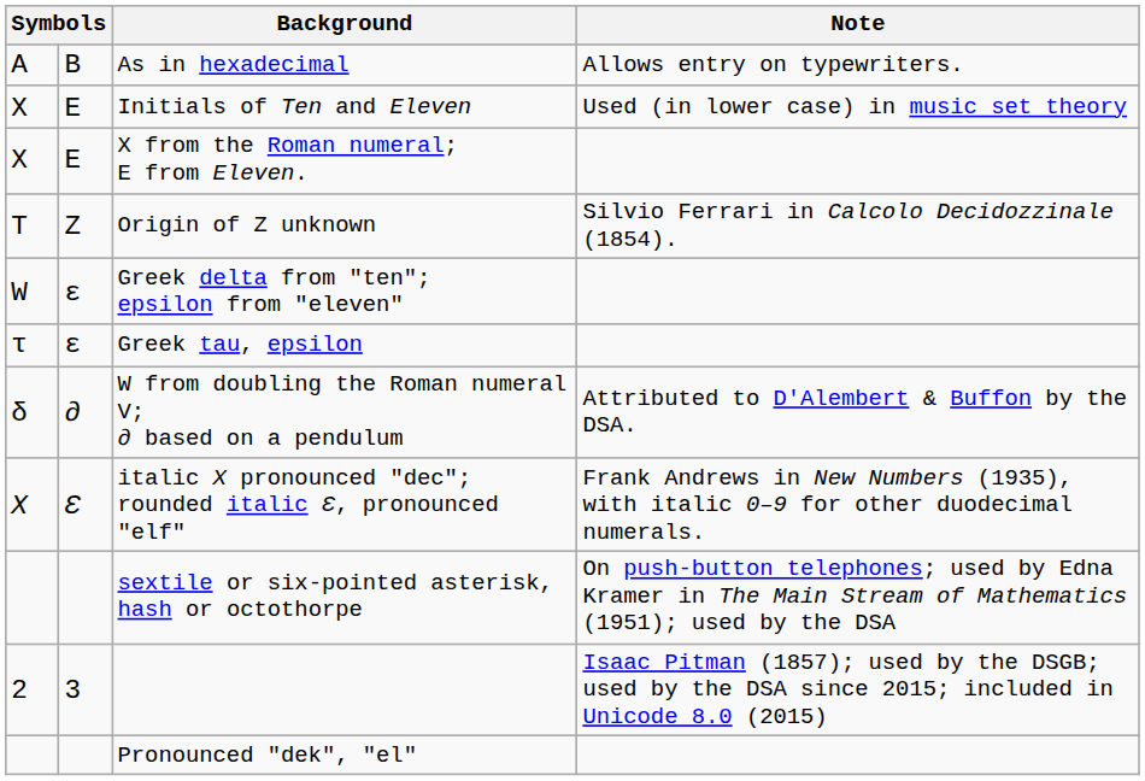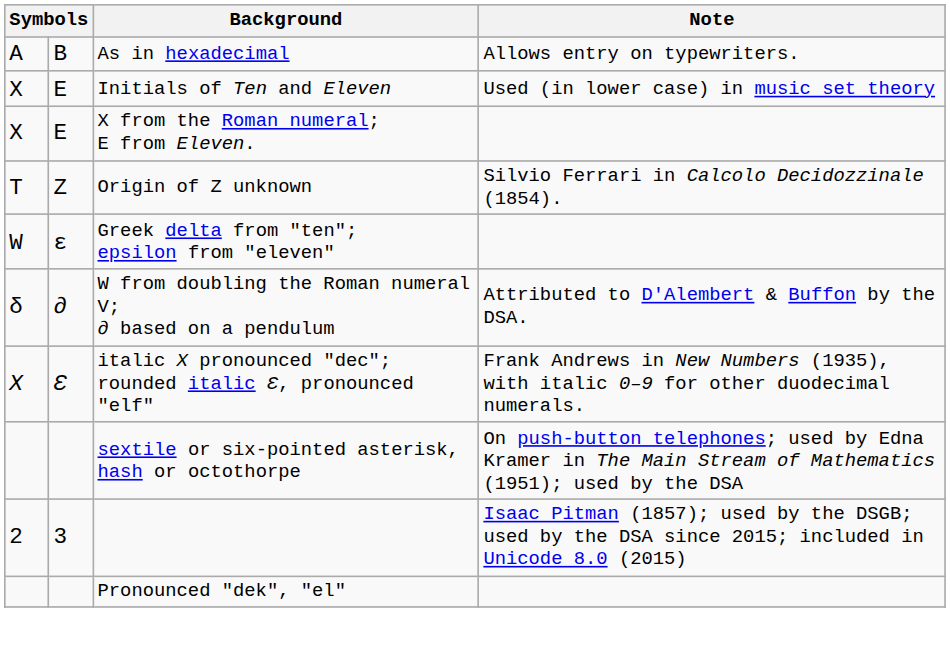 <table class="wikitable" id="transdecimal-symbols-table" style="font-size:90%; max-width:50em;">
 <tr>
 <th colspan=2>Symbols</th>
 <th style="width:20em">Background</th>
 <th>Note</th>
 </tr>
 <tr>
 <td><big>A</big></td>
 <td><big>B</big></td>
 <td>As in <a href='#'>hexadecimal</a></td>
 <td>Allows entry on typewriters.</td>
 </tr>
 <tr>
 <td><big>X</big></td>
 <td><big>E</big></td>
 <td>Initials of <em>Ten</em> and <em>Eleven</em></td>
 <td>Used (in lower case) in <a href='#'>music set theory</a></td>
 </tr>
 <tr>
 <td><big>X</big></td>
 <td><big>E</big></td>
 <td>X from the <a href='#'>Roman numeral</a>; <br> E from <em>Eleven</em>.</td>
 <td></td>
 </tr>
 <tr>
 <td><big>T</big></td>
 <td><big>Z</big></td>
 <td>Origin of Z unknown</td>
 <td>Silvio Ferrari in <em>Calcolo Decidozzinale</em> (1854).</td>
 </tr>
 <tr>
 <td><big>W</big></td>
 <td><big>ε</big></td>
 <td>Greek <a href='#'>delta</a> from  "ten"; <br> <a href='#'>epsilon</a> from  "eleven"</td>
 <td></td>
 </tr>
 <tr>
-<td><big>τ</big></td>
-<td><big>ε</big></td>
-<td>Greek <a href='#'>tau</a>, <a href='#'>epsilon</a></td>
-<td></td>
-</tr>
-<tr>
 <td><big>δ</big></td>
 <td><big>∂</big></td>
 <td>W from doubling the Roman numeral V; <br> ∂ based on a pendulum</td>
 <td>Attributed to <a href='#'>D'Alembert</a> & <a href='#'>Buffon</a> by the DSA.</td>
 </tr>
 <tr>
 <td><big><em>X</em></big></td>
 <td><big><em>Ɛ</em></big></td>
 <td>italic <em>X</em> pronounced "dec"; <br> rounded <a href='#'>italic</a> <em>Ɛ</em>, pronounced "elf"</td>
 <td>Frank Andrews in <em>New Numbers</em> (1935), with italic <em>0</em>–<em>9</em> for other duodecimal numerals.</td>
 </tr>
 <tr>
 <td><big></big></td>
 <td><big></big></td>
 <td><a href='#'>sextile</a> or six-pointed asterisk,<br><a href='#'>hash</a> or octothorpe</td>
 <td>On <a href='#'>push-button telephones</a>; used by Edna Kramer in <em>The Main Stream of Mathematics</em> (1951); used by the DSA </td>
 </tr>
 <tr>
 <td><big><span>2</span></big></td>
 <td><big><span>3</span></big></td>
 <td></td>
 <td><a href='#'>Isaac Pitman</a> (1857); used by the DSGB; used by the DSA since 2015; included in <a href='#'>Unicode 8.0</a> (2015)</td>
 </tr>
 <tr>
 <td><big></big></td>
 <td><big></big></td>
 <td>Pronounced "dek", "el"</td>
 <td></td>
 </tr>
 </table>
